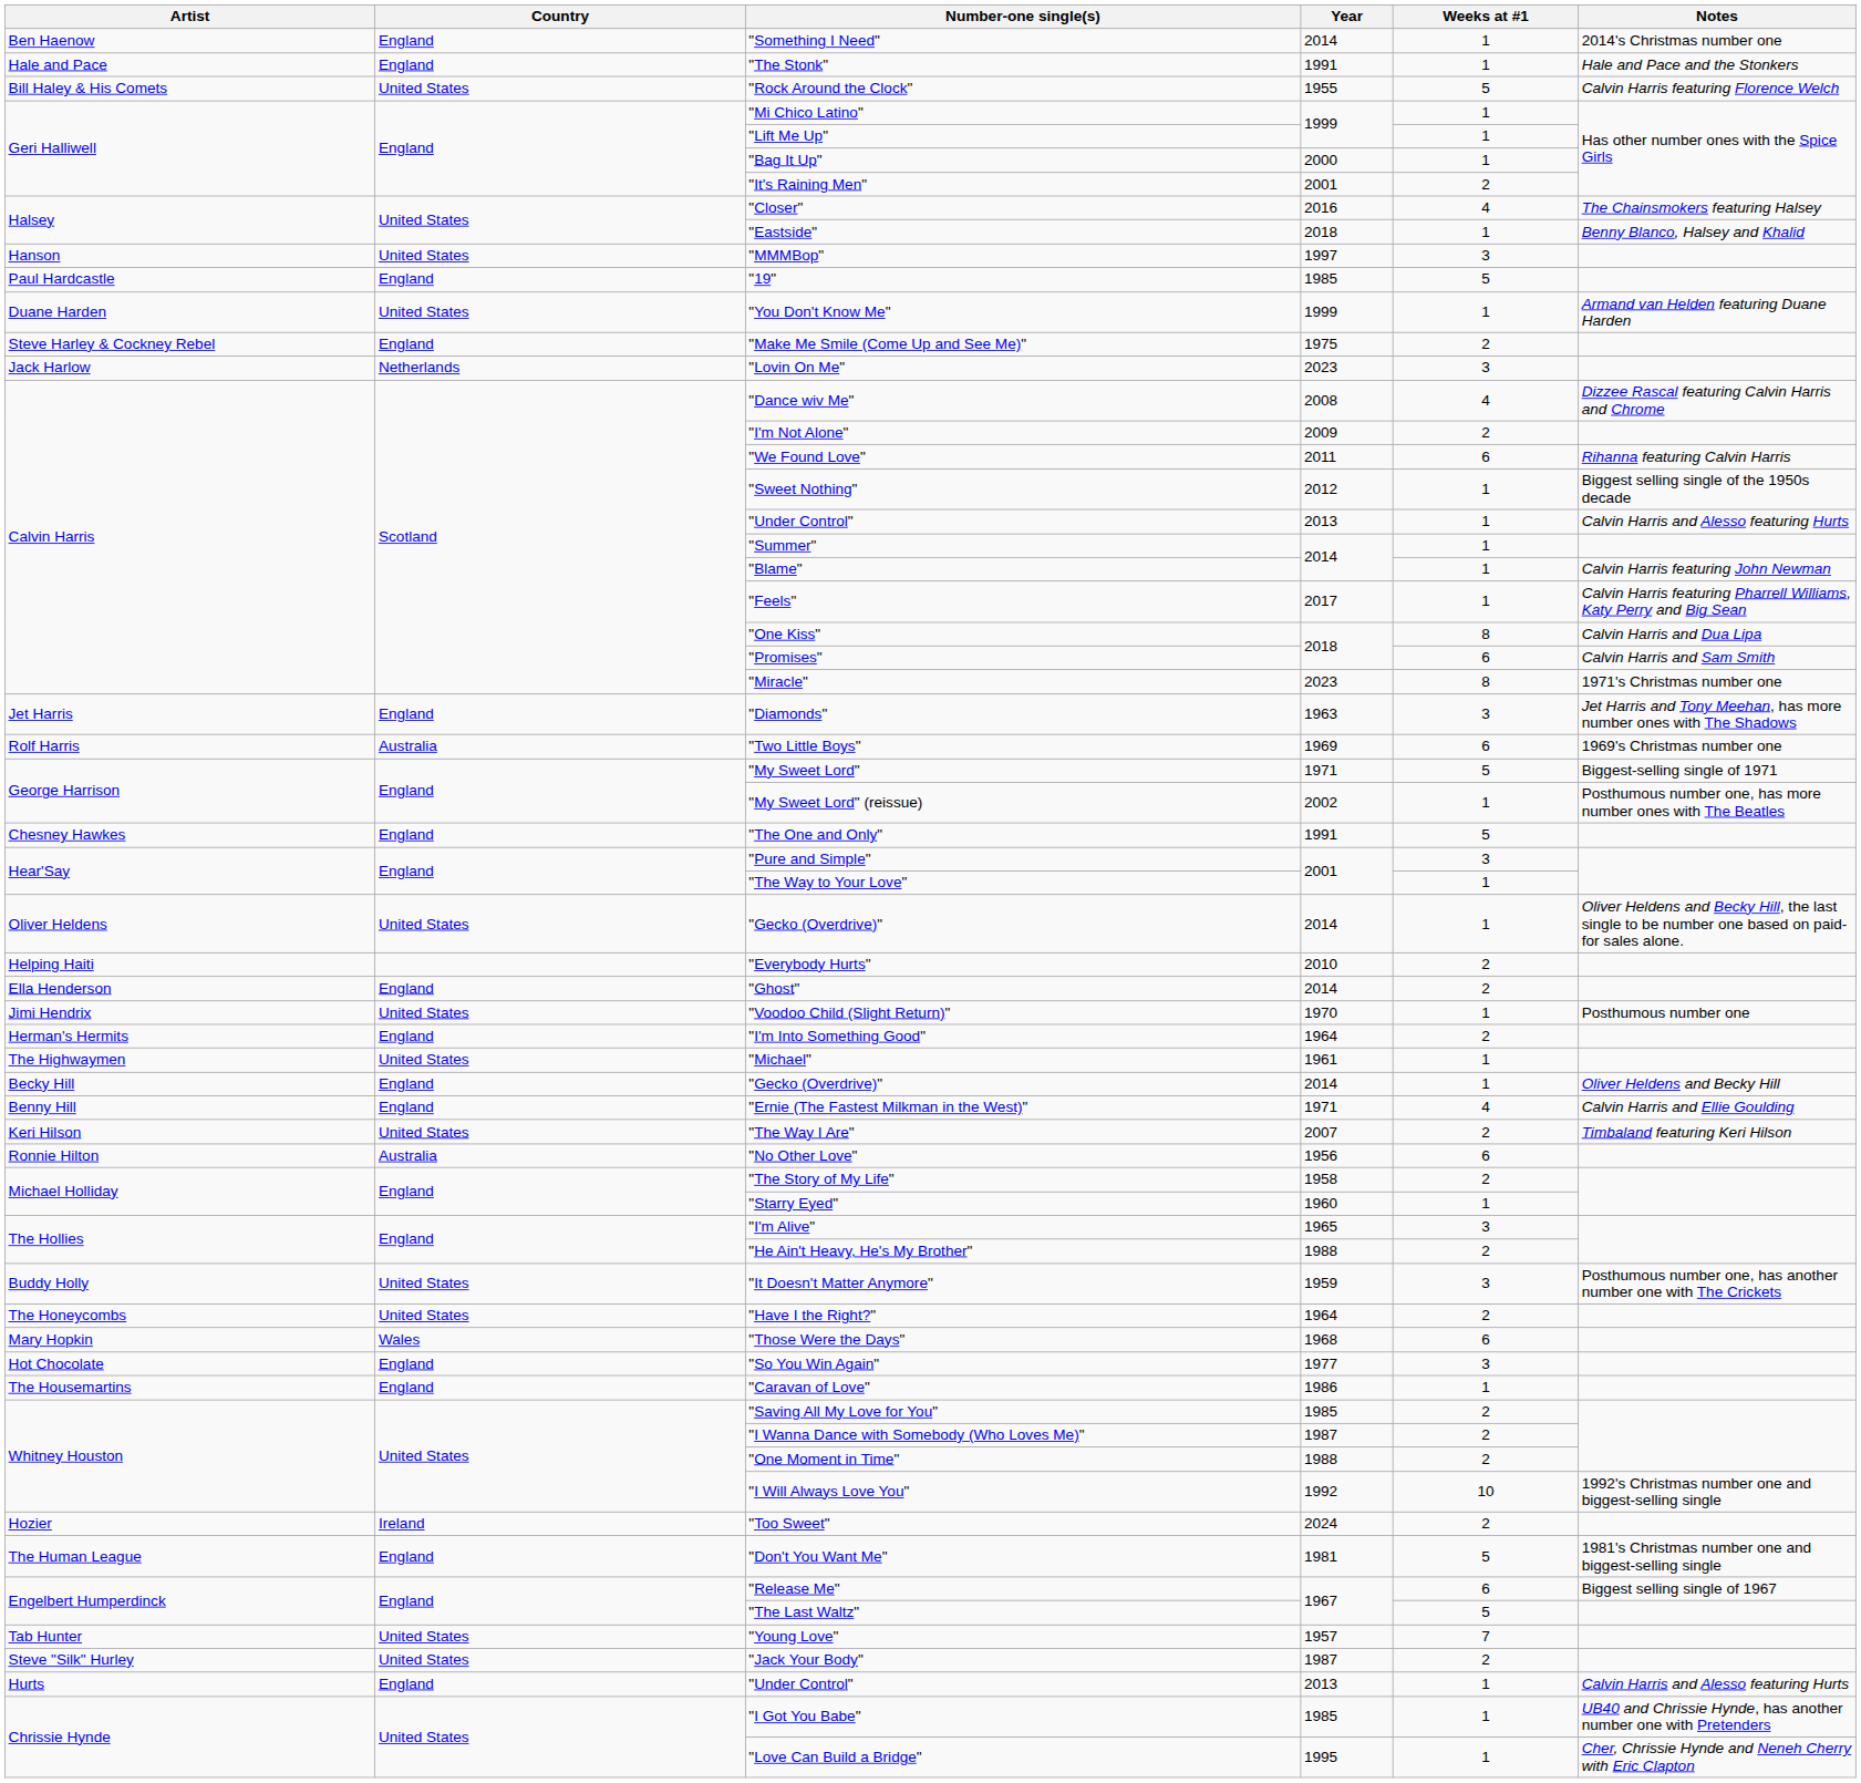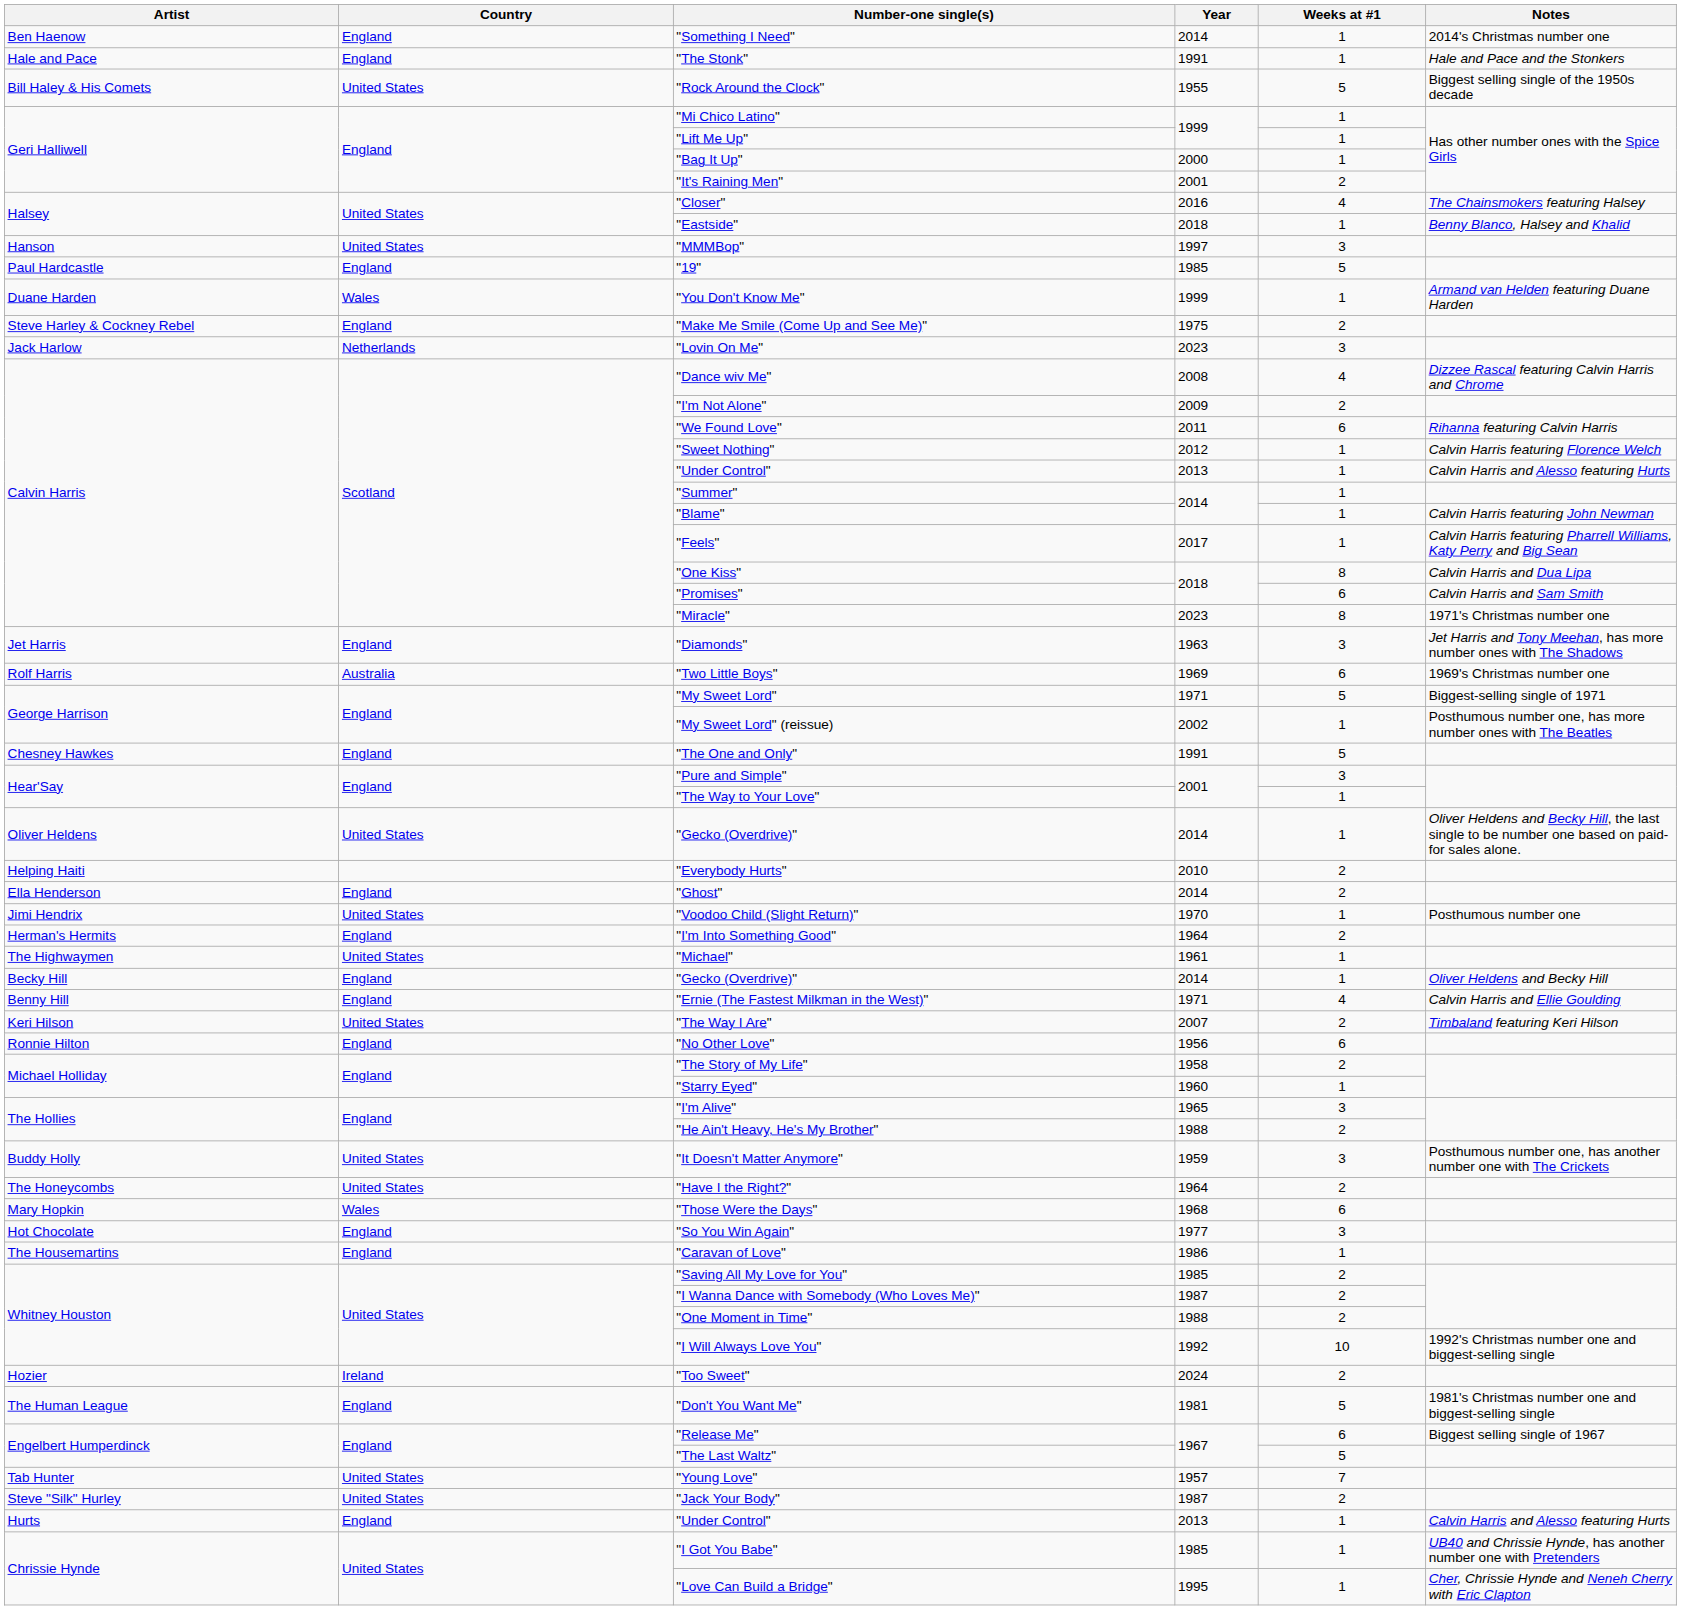 <table class="wikitable">
 <tr>
 <th width="20%">Artist</th>
 <th width="20%">Country</th>
 <th width="30%">Number-one single(s)</th>
 <th width="5%">Year</th>
 <th width="10%">Weeks at #1</th>
 <th width:"45%">Notes</th>
 </tr>
 <tr>
 <td><a href='#'>Ben Haenow</a></td>
 <td><a href='#'>England</a></td>
 <td>"<a href='#'>Something I Need</a>"</td>
 <td>2014</td>
 <td align=center>1</td>
 <td>2014's Christmas number one</td>
 </tr>
 <tr>
 <td><a href='#'>Hale and Pace</a></td>
 <td><a href='#'>England</a></td>
 <td>"<a href='#'>The Stonk</a>"</td>
 <td>1991</td>
 <td align=center>1</td>
 <td><em>Hale and Pace and the Stonkers</em></td>
 </tr>
 <tr>
 <td><a href='#'>Bill Haley & His Comets</a></td>
 <td><a href='#'>United States</a></td>
 <td>"<a href='#'>Rock Around the Clock</a>"</td>
 <td>1955</td>
 <td align=center>5</td>
-<td><em>Calvin Harris featuring <a href='#'>Florence Welch</a></em></td>
+<td>Biggest selling single of the 1950s decade</td>
 </tr>
 <tr>
 <td rowspan="4"><a href='#'>Geri Halliwell</a></td>
 <td rowspan="4"><a href='#'>England</a></td>
 <td>"<a href='#'>Mi Chico Latino</a>"</td>
 <td rowspan="2">1999</td>
 <td align=center>1</td>
 <td rowspan="4">Has other number ones with the <a href='#'>Spice Girls</a></td>
 </tr>
 <tr>
 <td>"<a href='#'>Lift Me Up</a>"</td>
 <td align=center>1</td>
 </tr>
 <tr>
 <td>"<a href='#'>Bag It Up</a>"</td>
 <td>2000</td>
 <td align=center>1</td>
 </tr>
 <tr>
 <td>"<a href='#'>It's Raining Men</a>"</td>
 <td>2001</td>
 <td align=center>2</td>
 </tr>
 <tr>
 <td rowspan="2"><a href='#'>Halsey</a></td>
 <td rowspan="2"><a href='#'>United States</a></td>
 <td>"<a href='#'>Closer</a>"</td>
 <td>2016</td>
 <td align=center>4</td>
 <td><em><a href='#'>The Chainsmokers</a> featuring Halsey</em></td>
 </tr>
 <tr>
 <td>"<a href='#'>Eastside</a>"</td>
 <td>2018</td>
 <td align=center>1</td>
 <td><em><a href='#'>Benny Blanco</a>, Halsey and <a href='#'>Khalid</a></em></td>
 </tr>
 <tr>
 <td><a href='#'>Hanson</a></td>
 <td><a href='#'>United States</a></td>
 <td>"<a href='#'>MMMBop</a>"</td>
 <td>1997</td>
 <td align=center>3</td>
 <td></td>
 </tr>
 <tr>
 <td><a href='#'>Paul Hardcastle</a></td>
 <td><a href='#'>England</a></td>
 <td>"<a href='#'>19</a>"</td>
 <td>1985</td>
 <td align=center>5</td>
 <td></td>
 </tr>
 <tr>
 <td><a href='#'>Duane Harden</a></td>
-<td><a href='#'>United States</a></td>
+<td><a href='#'>Wales</a></td>
 <td>"<a href='#'>You Don't Know Me</a>"</td>
 <td>1999</td>
 <td align=center>1</td>
 <td><em><a href='#'>Armand van Helden</a> featuring Duane Harden</em></td>
 </tr>
 <tr>
 <td><a href='#'>Steve Harley & Cockney Rebel</a></td>
 <td><a href='#'>England</a></td>
 <td>"<a href='#'>Make Me Smile (Come Up and See Me)</a>"</td>
 <td>1975</td>
 <td align=center>2</td>
 <td></td>
 </tr>
 <tr>
 <td><a href='#'>Jack Harlow</a></td>
 <td><a href='#'>Netherlands</a></td>
 <td>"<a href='#'>Lovin On Me</a>"</td>
 <td>2023</td>
 <td align=center>3</td>
 <td></td>
 </tr>
 <tr>
 <td rowspan="11"><a href='#'>Calvin Harris</a></td>
 <td rowspan="11"><a href='#'>Scotland</a></td>
 <td>"<a href='#'>Dance wiv Me</a>"</td>
 <td>2008</td>
 <td align=center>4</td>
 <td><em><a href='#'>Dizzee Rascal</a> featuring Calvin Harris and <a href='#'>Chrome</a></em></td>
 </tr>
 <tr>
 <td>"<a href='#'>I'm Not Alone</a>"</td>
 <td>2009</td>
 <td align=center>2</td>
 <td></td>
 </tr>
 <tr>
 <td>"<a href='#'>We Found Love</a>"</td>
 <td>2011</td>
 <td align=center>6</td>
 <td><em><a href='#'>Rihanna</a> featuring Calvin Harris</em></td>
 </tr>
 <tr>
 <td>"<a href='#'>Sweet Nothing</a>"</td>
 <td>2012</td>
 <td align=center>1</td>
-<td>Biggest selling single of the 1950s decade</td>
+<td><em>Calvin Harris featuring <a href='#'>Florence Welch</a></em></td>
 </tr>
 <tr>
 <td>"<a href='#'>Under Control</a>"</td>
 <td>2013</td>
 <td align=center>1</td>
 <td><em>Calvin Harris and <a href='#'>Alesso</a> featuring <a href='#'>Hurts</a></em></td>
 </tr>
 <tr>
 <td>"<a href='#'>Summer</a>"</td>
 <td rowspan="2">2014</td>
 <td align=center>1</td>
 <td></td>
 </tr>
 <tr>
 <td>"<a href='#'>Blame</a>"</td>
 <td align=center>1</td>
 <td><em>Calvin Harris featuring <a href='#'>John Newman</a></em></td>
 </tr>
 <tr>
 <td>"<a href='#'>Feels</a>"</td>
 <td>2017</td>
 <td align=center>1</td>
 <td><em>Calvin Harris featuring <a href='#'>Pharrell Williams</a>, <a href='#'>Katy Perry</a> and <a href='#'>Big Sean</a></em></td>
 </tr>
 <tr>
 <td>"<a href='#'>One Kiss</a>"</td>
 <td rowspan="2">2018</td>
 <td align=center>8</td>
 <td><em>Calvin Harris and <a href='#'>Dua Lipa</a></em></td>
 </tr>
 <tr>
 <td>"<a href='#'>Promises</a>"</td>
 <td align=center>6</td>
 <td><em>Calvin Harris and <a href='#'>Sam Smith</a></em></td>
 </tr>
 <tr>
 <td>"<a href='#'>Miracle</a>"</td>
 <td>2023</td>
 <td align=center>8</td>
 <td>1971's Christmas number one</td>
 </tr>
 <tr>
 <td><a href='#'>Jet Harris</a></td>
 <td><a href='#'>England</a></td>
 <td>"<a href='#'>Diamonds</a>"</td>
 <td>1963</td>
 <td align=center>3</td>
 <td><em>Jet Harris and <a href='#'>Tony Meehan</a></em>, has more number ones with <a href='#'>The Shadows</a></td>
 </tr>
 <tr>
 <td><a href='#'>Rolf Harris</a></td>
 <td><a href='#'>Australia</a></td>
 <td>"<a href='#'>Two Little Boys</a>"</td>
 <td>1969</td>
 <td align=center>6</td>
 <td>1969's Christmas number one</td>
 </tr>
 <tr>
 <td rowspan="2"><a href='#'>George Harrison</a></td>
 <td rowspan="2"><a href='#'>England</a></td>
 <td>"<a href='#'>My Sweet Lord</a>"</td>
 <td>1971</td>
 <td align=center>5</td>
 <td>Biggest-selling single of 1971</td>
 </tr>
 <tr>
 <td>"<a href='#'>My Sweet Lord</a>" (reissue)</td>
 <td>2002</td>
 <td align=center>1</td>
 <td>Posthumous number one, has more number ones with <a href='#'>The Beatles</a></td>
 </tr>
 <tr>
 <td><a href='#'>Chesney Hawkes</a></td>
 <td><a href='#'>England</a></td>
 <td>"<a href='#'>The One and Only</a>"</td>
 <td>1991</td>
 <td align=center>5</td>
 <td></td>
 </tr>
 <tr>
 <td rowspan="2"><a href='#'>Hear'Say</a></td>
 <td rowspan="2"><a href='#'>England</a></td>
 <td>"<a href='#'>Pure and Simple</a>"</td>
 <td rowspan="2">2001</td>
 <td align=center>3</td>
 <td rowspan="2"></td>
 </tr>
 <tr>
 <td>"<a href='#'>The Way to Your Love</a>"</td>
 <td align=center>1</td>
 </tr>
 <tr>
 <td><a href='#'>Oliver Heldens</a></td>
 <td><a href='#'>United States</a></td>
 <td>"<a href='#'>Gecko (Overdrive)</a>"</td>
 <td>2014</td>
 <td align=center>1</td>
 <td><em>Oliver Heldens and <a href='#'>Becky Hill</a></em>, the last single to be number one based on paid-for sales alone.</td>
 </tr>
 <tr>
 <td><a href='#'>Helping Haiti</a></td>
 <td></td>
 <td>"<a href='#'>Everybody Hurts</a>"</td>
 <td>2010</td>
 <td align=center>2</td>
 <td></td>
 </tr>
 <tr>
 <td><a href='#'>Ella Henderson</a></td>
 <td><a href='#'>England</a></td>
 <td>"<a href='#'>Ghost</a>"</td>
 <td>2014</td>
 <td align=center>2</td>
 <td></td>
 </tr>
 <tr>
 <td><a href='#'>Jimi Hendrix</a></td>
 <td><a href='#'>United States</a></td>
 <td>"<a href='#'>Voodoo Child (Slight Return)</a>"</td>
 <td>1970</td>
 <td align=center>1</td>
 <td>Posthumous number one</td>
 </tr>
 <tr>
 <td><a href='#'>Herman's Hermits</a></td>
 <td><a href='#'>England</a></td>
 <td>"<a href='#'>I'm Into Something Good</a>"</td>
 <td>1964</td>
 <td align=center>2</td>
 <td></td>
 </tr>
 <tr>
 <td><a href='#'>The Highwaymen</a></td>
 <td><a href='#'>United States</a></td>
 <td>"<a href='#'>Michael</a>"</td>
 <td>1961</td>
 <td align=center>1</td>
 <td></td>
 </tr>
 <tr>
 <td><a href='#'>Becky Hill</a></td>
 <td><a href='#'>England</a></td>
 <td>"<a href='#'>Gecko (Overdrive)</a>"</td>
 <td>2014</td>
 <td align=center>1</td>
 <td><em><a href='#'>Oliver Heldens</a> and Becky Hill</em></td>
 </tr>
 <tr>
 <td><a href='#'>Benny Hill</a></td>
 <td><a href='#'>England</a></td>
 <td>"<a href='#'>Ernie (The Fastest Milkman in the West)</a>"</td>
 <td>1971</td>
 <td align=center>4</td>
 <td><em>Calvin Harris and <a href='#'>Ellie Goulding</a></em></td>
 </tr>
 <tr>
 <td><a href='#'>Keri Hilson</a></td>
 <td><a href='#'>United States</a></td>
 <td>"<a href='#'>The Way I Are</a>"</td>
 <td>2007</td>
 <td align=center>2</td>
 <td><em><a href='#'>Timbaland</a> featuring Keri Hilson</em></td>
 </tr>
 <tr>
 <td><a href='#'>Ronnie Hilton</a></td>
-<td><a href='#'>Australia</a></td>
+<td><a href='#'>England</a></td>
 <td>"<a href='#'>No Other Love</a>"</td>
 <td>1956</td>
 <td align=center>6</td>
 <td></td>
 </tr>
 <tr>
 <td rowspan="2"><a href='#'>Michael Holliday</a></td>
 <td rowspan="2"><a href='#'>England</a></td>
 <td>"<a href='#'>The Story of My Life</a>"</td>
 <td>1958</td>
 <td align=center>2</td>
 <td rowspan="2"></td>
 </tr>
 <tr>
 <td>"<a href='#'>Starry Eyed</a>"</td>
 <td>1960</td>
 <td align=center>1</td>
 </tr>
 <tr>
 <td rowspan="2"><a href='#'>The Hollies</a></td>
 <td rowspan="2"><a href='#'>England</a></td>
 <td>"<a href='#'>I'm Alive</a>"</td>
 <td>1965</td>
 <td align=center>3</td>
 <td rowspan="2"></td>
 </tr>
 <tr>
 <td>"<a href='#'>He Ain't Heavy, He's My Brother</a>"</td>
 <td>1988</td>
 <td align=center>2</td>
 </tr>
 <tr>
 <td><a href='#'>Buddy Holly</a></td>
 <td><a href='#'>United States</a></td>
 <td>"<a href='#'>It Doesn't Matter Anymore</a>"</td>
 <td>1959</td>
 <td align=center>3</td>
 <td>Posthumous number one, has another number one with <a href='#'>The Crickets</a></td>
 </tr>
 <tr>
 <td><a href='#'>The Honeycombs</a></td>
 <td><a href='#'>United States</a></td>
 <td>"<a href='#'>Have I the Right?</a>"</td>
 <td>1964</td>
 <td align=center>2</td>
 <td></td>
 </tr>
 <tr>
 <td><a href='#'>Mary Hopkin</a></td>
 <td><a href='#'>Wales</a></td>
 <td>"<a href='#'>Those Were the Days</a>"</td>
 <td>1968</td>
 <td align=center>6</td>
 <td></td>
 </tr>
 <tr>
 <td><a href='#'>Hot Chocolate</a></td>
 <td><a href='#'>England</a></td>
 <td>"<a href='#'>So You Win Again</a>"</td>
 <td>1977</td>
 <td align=center>3</td>
 <td></td>
 </tr>
 <tr>
 <td><a href='#'>The Housemartins</a></td>
 <td><a href='#'>England</a></td>
 <td>"<a href='#'>Caravan of Love</a>"</td>
 <td>1986</td>
 <td align=center>1</td>
 <td></td>
 </tr>
 <tr>
 <td rowspan="4"><a href='#'>Whitney Houston</a></td>
 <td rowspan="4"><a href='#'>United States</a></td>
 <td>"<a href='#'>Saving All My Love for You</a>"</td>
 <td>1985</td>
 <td align=center>2</td>
 <td rowspan="3"></td>
 </tr>
 <tr>
 <td>"<a href='#'>I Wanna Dance with Somebody (Who Loves Me)</a>"</td>
 <td>1987</td>
 <td align=center>2</td>
 </tr>
 <tr>
 <td>"<a href='#'>One Moment in Time</a>"</td>
 <td>1988</td>
 <td align=center>2</td>
 </tr>
 <tr>
 <td>"<a href='#'>I Will Always Love You</a>"</td>
 <td>1992</td>
 <td align=center>10</td>
 <td>1992's Christmas number one and biggest-selling single</td>
 </tr>
 <tr>
 <td><a href='#'>Hozier</a></td>
 <td><a href='#'>Ireland</a></td>
 <td>"<a href='#'>Too Sweet</a>"</td>
 <td>2024</td>
 <td align=center>2</td>
 <td></td>
 </tr>
 <tr>
 <td><a href='#'>The Human League</a></td>
 <td><a href='#'>England</a></td>
 <td>"<a href='#'>Don't You Want Me</a>"</td>
 <td>1981</td>
 <td align=center>5</td>
 <td>1981's Christmas number one and biggest-selling single</td>
 </tr>
 <tr>
 <td rowspan="2"><a href='#'>Engelbert Humperdinck</a></td>
 <td rowspan="2"><a href='#'>England</a></td>
 <td>"<a href='#'>Release Me</a>"</td>
 <td rowspan="2">1967</td>
 <td align=center>6</td>
 <td>Biggest selling single of 1967</td>
 </tr>
 <tr>
 <td>"<a href='#'>The Last Waltz</a>"</td>
 <td align=center>5</td>
 <td></td>
 </tr>
 <tr>
 <td><a href='#'>Tab Hunter</a></td>
 <td><a href='#'>United States</a></td>
 <td>"<a href='#'>Young Love</a>"</td>
 <td>1957</td>
 <td align=center>7</td>
 <td></td>
 </tr>
 <tr>
 <td><a href='#'>Steve "Silk" Hurley</a></td>
 <td><a href='#'>United States</a></td>
 <td>"<a href='#'>Jack Your Body</a>"</td>
 <td>1987</td>
 <td align=center>2</td>
 <td></td>
 </tr>
 <tr>
 <td><a href='#'>Hurts</a></td>
 <td><a href='#'>England</a></td>
 <td>"<a href='#'>Under Control</a>"</td>
 <td>2013</td>
 <td align=center>1</td>
 <td><em><a href='#'>Calvin Harris</a> and <a href='#'>Alesso</a> featuring Hurts</em></td>
 </tr>
 <tr>
 <td rowspan="2"><a href='#'>Chrissie Hynde</a></td>
 <td rowspan="2"><a href='#'>United States</a></td>
 <td>"<a href='#'>I Got You Babe</a>"</td>
 <td>1985</td>
 <td align=center>1</td>
 <td><em><a href='#'>UB40</a> and Chrissie Hynde</em>, has another number one with <a href='#'>Pretenders</a></td>
 </tr>
 <tr>
 <td>"<a href='#'>Love Can Build a Bridge</a>"</td>
 <td>1995</td>
 <td align=center>1</td>
 <td><em><a href='#'>Cher</a>, Chrissie Hynde and <a href='#'>Neneh Cherry</a> with <a href='#'>Eric Clapton</a></em></td>
 </tr>
 </table>
